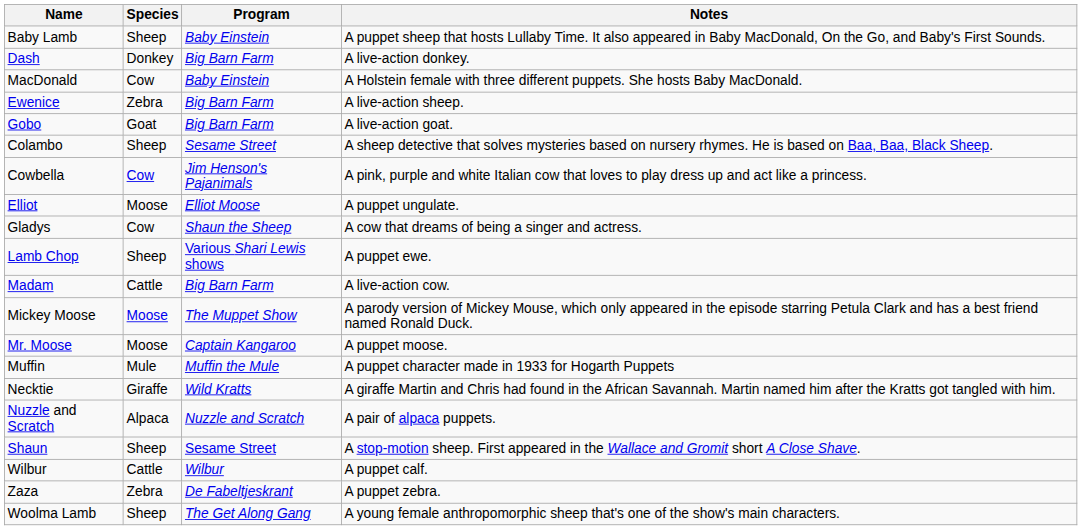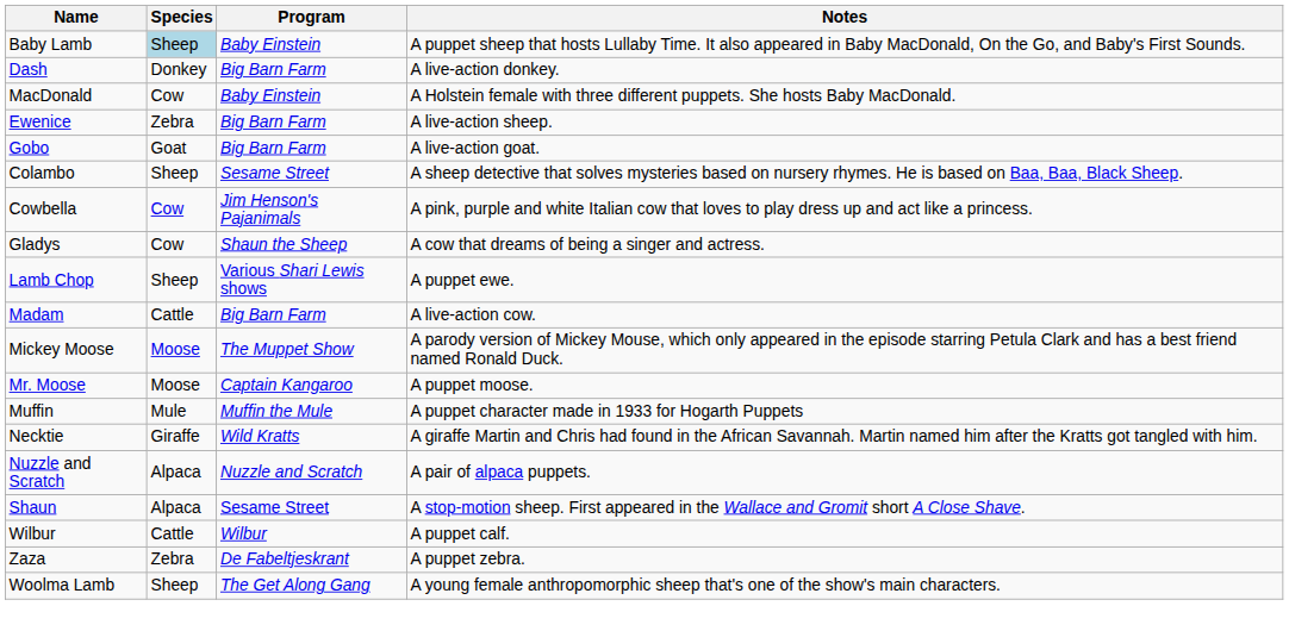 <table class="wikitable sortable">
 <tr>
 <th>Name</th>
 <th>Species</th>
 <th>Program</th>
 <th>Notes</th>
 </tr>
 <tr>
 <td>Baby Lamb</td>
-<td>Sheep</td>
+<td style="background: lightblue;">Sheep</td>
 <td><em><a href='#'>Baby Einstein</a></em></td>
 <td>A puppet sheep that hosts Lullaby Time. It also appeared in Baby MacDonald, On the Go, and Baby's First Sounds.</td>
 </tr>
 <tr>
 <td><a href='#'>Dash</a></td>
 <td>Donkey</td>
 <td><em><a href='#'>Big Barn Farm</a></em></td>
 <td>A live-action donkey.</td>
 </tr>
 <tr>
 <td>MacDonald</td>
 <td>Cow</td>
 <td><em><a href='#'>Baby Einstein</a></em></td>
 <td>A Holstein female with three different puppets. She hosts Baby MacDonald.</td>
 </tr>
 <tr>
 <td><a href='#'>Ewenice</a></td>
 <td>Zebra</td>
 <td><em><a href='#'>Big Barn Farm</a></em></td>
 <td>A live-action sheep.</td>
 </tr>
 <tr>
 <td><a href='#'>Gobo</a></td>
 <td>Goat</td>
 <td><em><a href='#'>Big Barn Farm</a></em></td>
 <td>A live-action goat.</td>
 </tr>
 <tr>
 <td>Colambo</td>
 <td>Sheep</td>
 <td><em><a href='#'>Sesame Street</a></em></td>
 <td>A sheep detective that solves mysteries based on nursery rhymes. He is based on <a href='#'>Baa, Baa, Black Sheep</a>.</td>
 </tr>
 <tr>
 <td>Cowbella</td>
 <td><a href='#'>Cow</a></td>
 <td><em><a href='#'>Jim Henson's Pajanimals</a></em></td>
 <td>A pink, purple and white Italian cow that loves to play dress up and act like a princess.</td>
-</tr>
-<tr>
-<td><a href='#'>Elliot</a></td>
-<td>Moose</td>
-<td><em><a href='#'>Elliot Moose</a></em></td>
-<td>A puppet ungulate.</td>
 </tr>
 <tr>
 <td>Gladys</td>
 <td>Cow</td>
 <td><em><a href='#'>Shaun the Sheep</a></em></td>
 <td>A cow that dreams of being a singer and actress.</td>
 </tr>
 <tr>
 <td><a href='#'>Lamb Chop</a></td>
 <td>Sheep</td>
 <td><a href='#'>Various <em>Shari Lewis</em> shows</a></td>
 <td>A puppet ewe.</td>
 </tr>
 <tr>
 <td><a href='#'>Madam</a></td>
 <td>Cattle</td>
 <td><em><a href='#'>Big Barn Farm</a></em></td>
 <td>A live-action cow.</td>
 </tr>
 <tr>
 <td>Mickey Moose</td>
 <td><a href='#'>Moose</a></td>
 <td><em><a href='#'>The Muppet Show</a></em></td>
 <td>A parody version of Mickey Mouse, which only appeared in the episode starring Petula Clark and has a best friend named Ronald Duck.</td>
 </tr>
 <tr>
 <td><a href='#'>Mr. Moose</a></td>
 <td>Moose</td>
 <td><em><a href='#'>Captain Kangaroo</a></em></td>
 <td>A puppet moose.</td>
 </tr>
 <tr>
 <td>Muffin</td>
 <td>Mule</td>
 <td><em><a href='#'>Muffin the Mule</a></em></td>
 <td>A puppet character made in 1933 for Hogarth Puppets</td>
 </tr>
 <tr>
 <td>Necktie</td>
 <td>Giraffe</td>
 <td><em><a href='#'>Wild Kratts</a></em></td>
 <td>A giraffe Martin and Chris had found in the African Savannah. Martin named him after the Kratts got tangled with him.</td>
 </tr>
 <tr>
 <td><a href='#'>Nuzzle</a> and <a href='#'>Scratch</a></td>
 <td>Alpaca</td>
 <td><em><a href='#'>Nuzzle and Scratch</a></em></td>
 <td>A pair of <a href='#'>alpaca</a> puppets.</td>
 </tr>
 <tr>
 <td><a href='#'>Shaun</a></td>
-<td>Sheep</td>
+<td>Alpaca</td>
 <td><a href='#'>Sesame Street</a></td>
 <td>A <a href='#'>stop-motion</a> sheep. First appeared in the <em><a href='#'>Wallace and Gromit</a></em> short <em><a href='#'>A Close Shave</a></em>.</td>
 </tr>
 <tr>
 <td>Wilbur</td>
 <td>Cattle</td>
 <td><em><a href='#'>Wilbur</a></em></td>
 <td>A puppet calf.</td>
 </tr>
 <tr>
 <td>Zaza</td>
 <td>Zebra</td>
 <td><em><a href='#'>De Fabeltjeskrant</a></em></td>
 <td>A puppet zebra.</td>
 </tr>
 <tr>
 <td>Woolma Lamb</td>
 <td>Sheep</td>
 <td><em><a href='#'>The Get Along Gang</a></em></td>
 <td>A young female anthropomorphic sheep that's one of the show's main characters.</td>
 </tr>
 </table>
